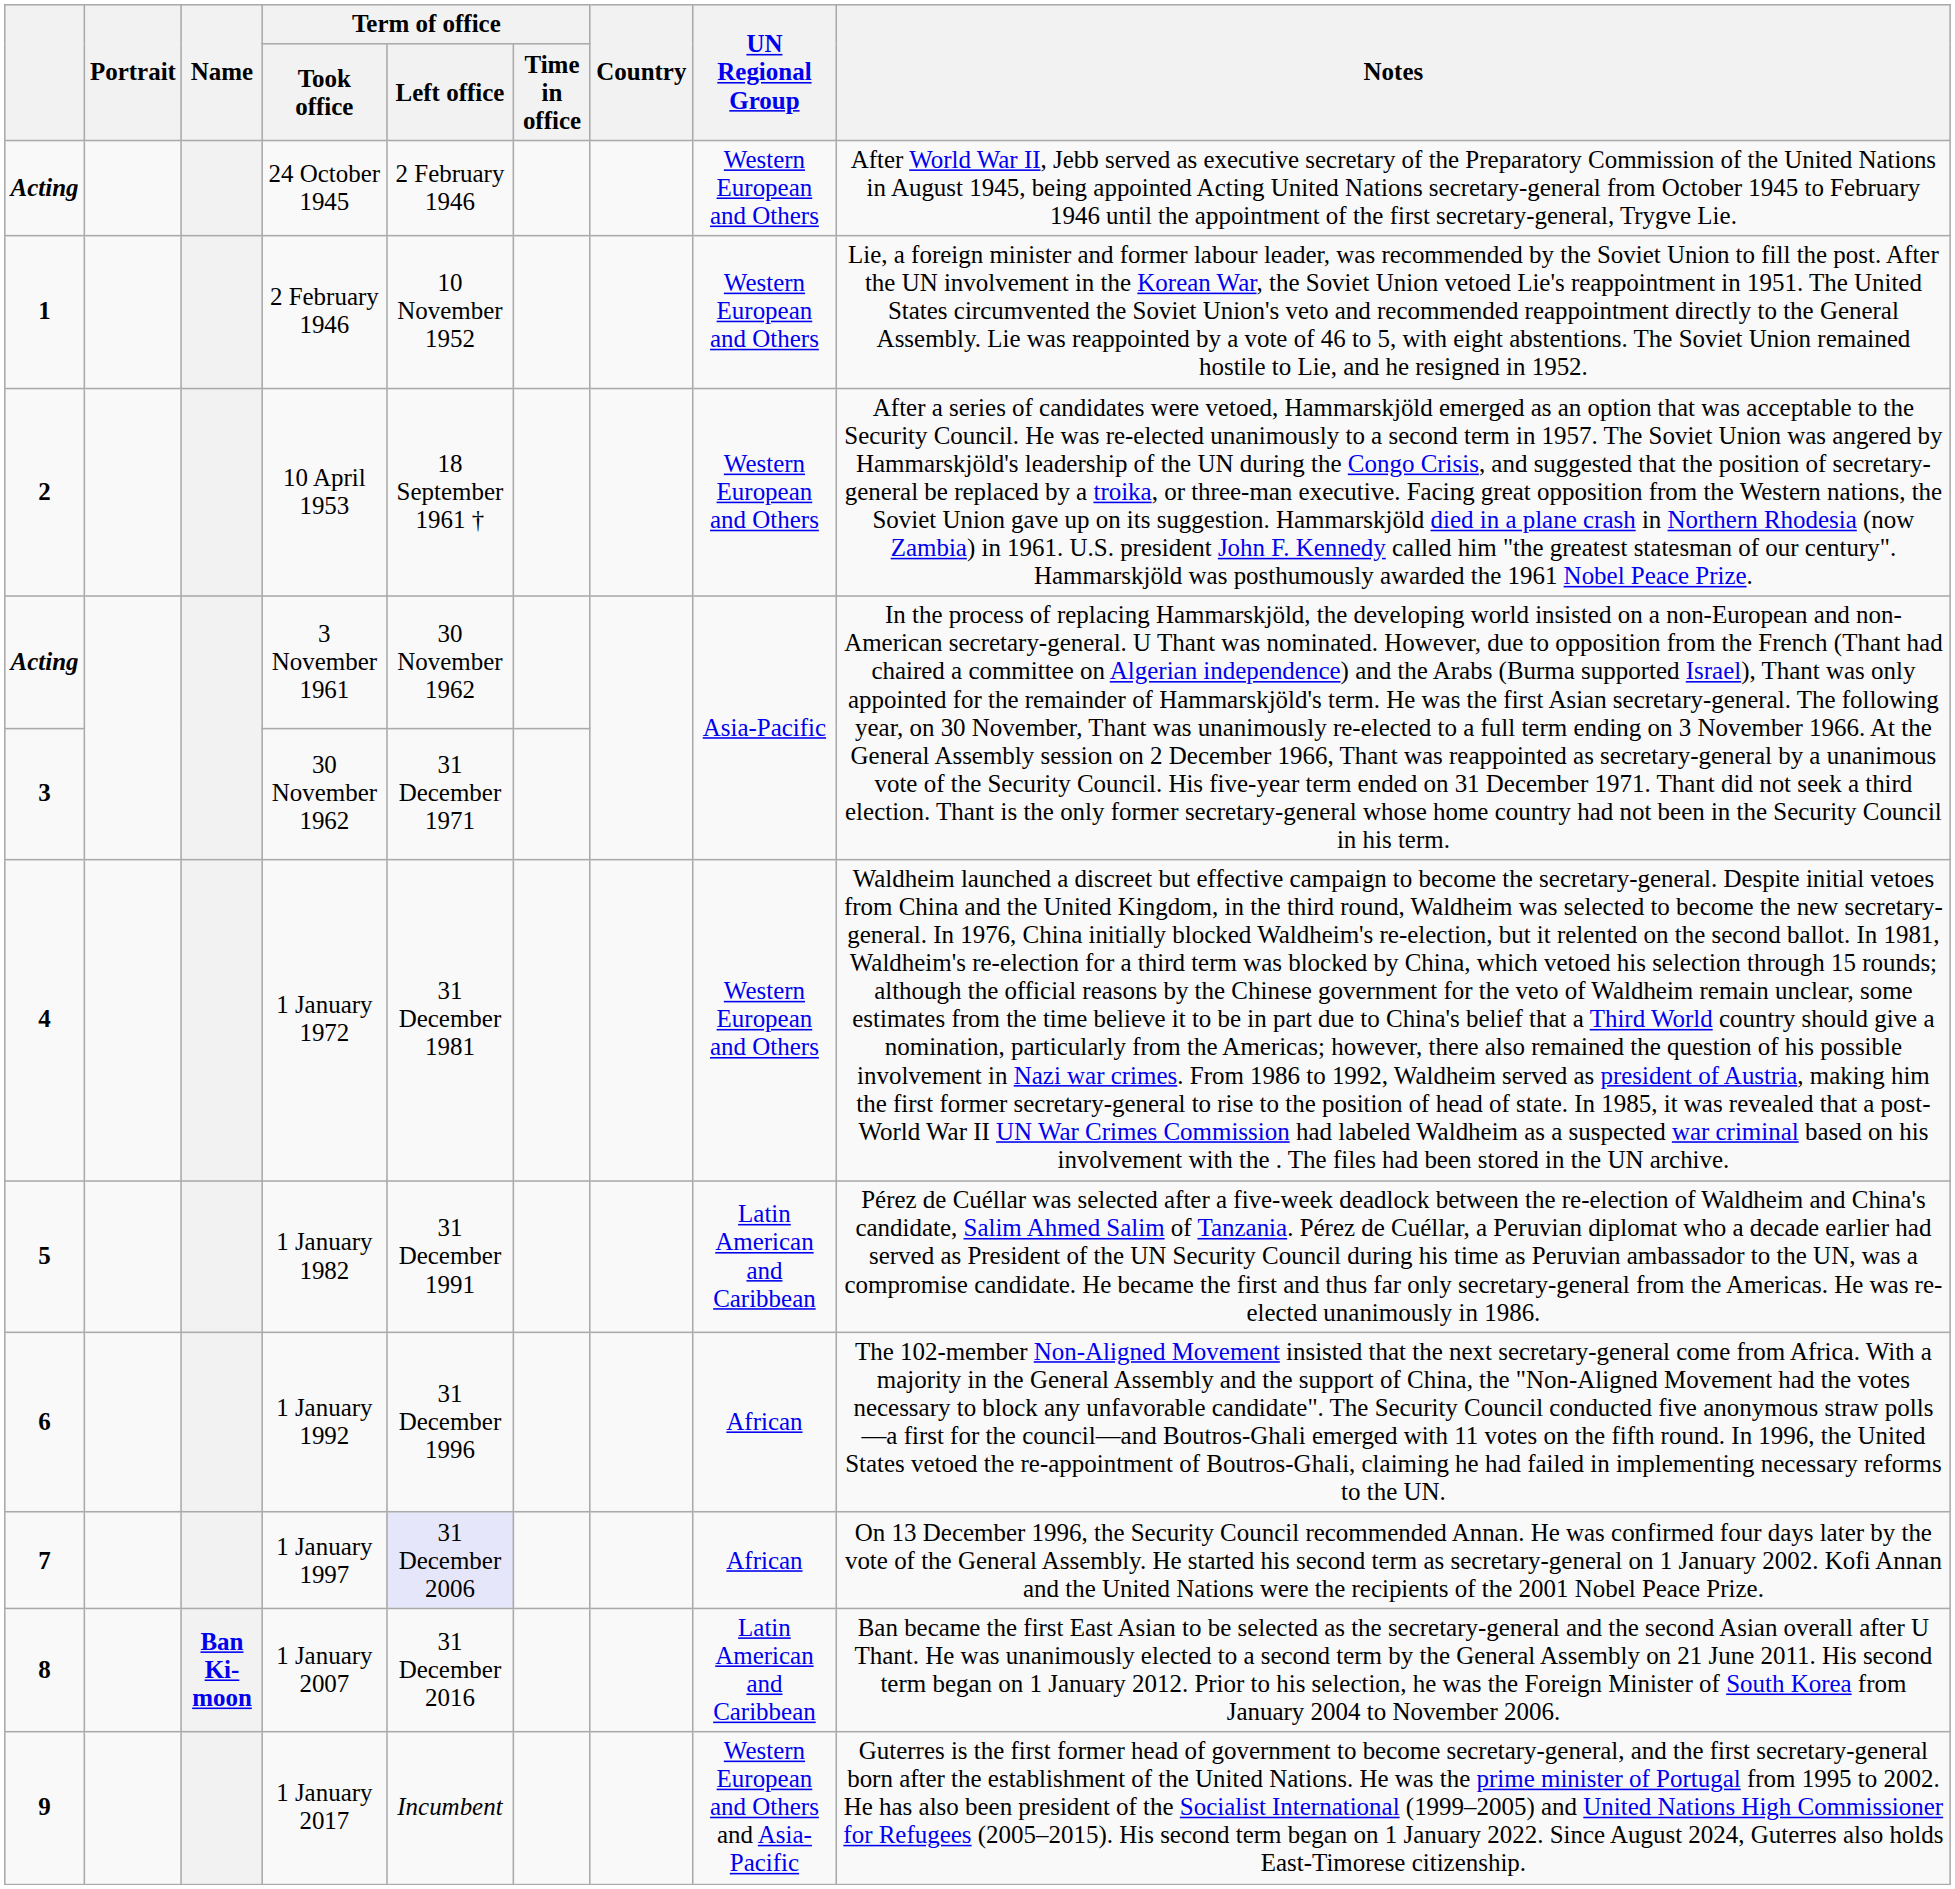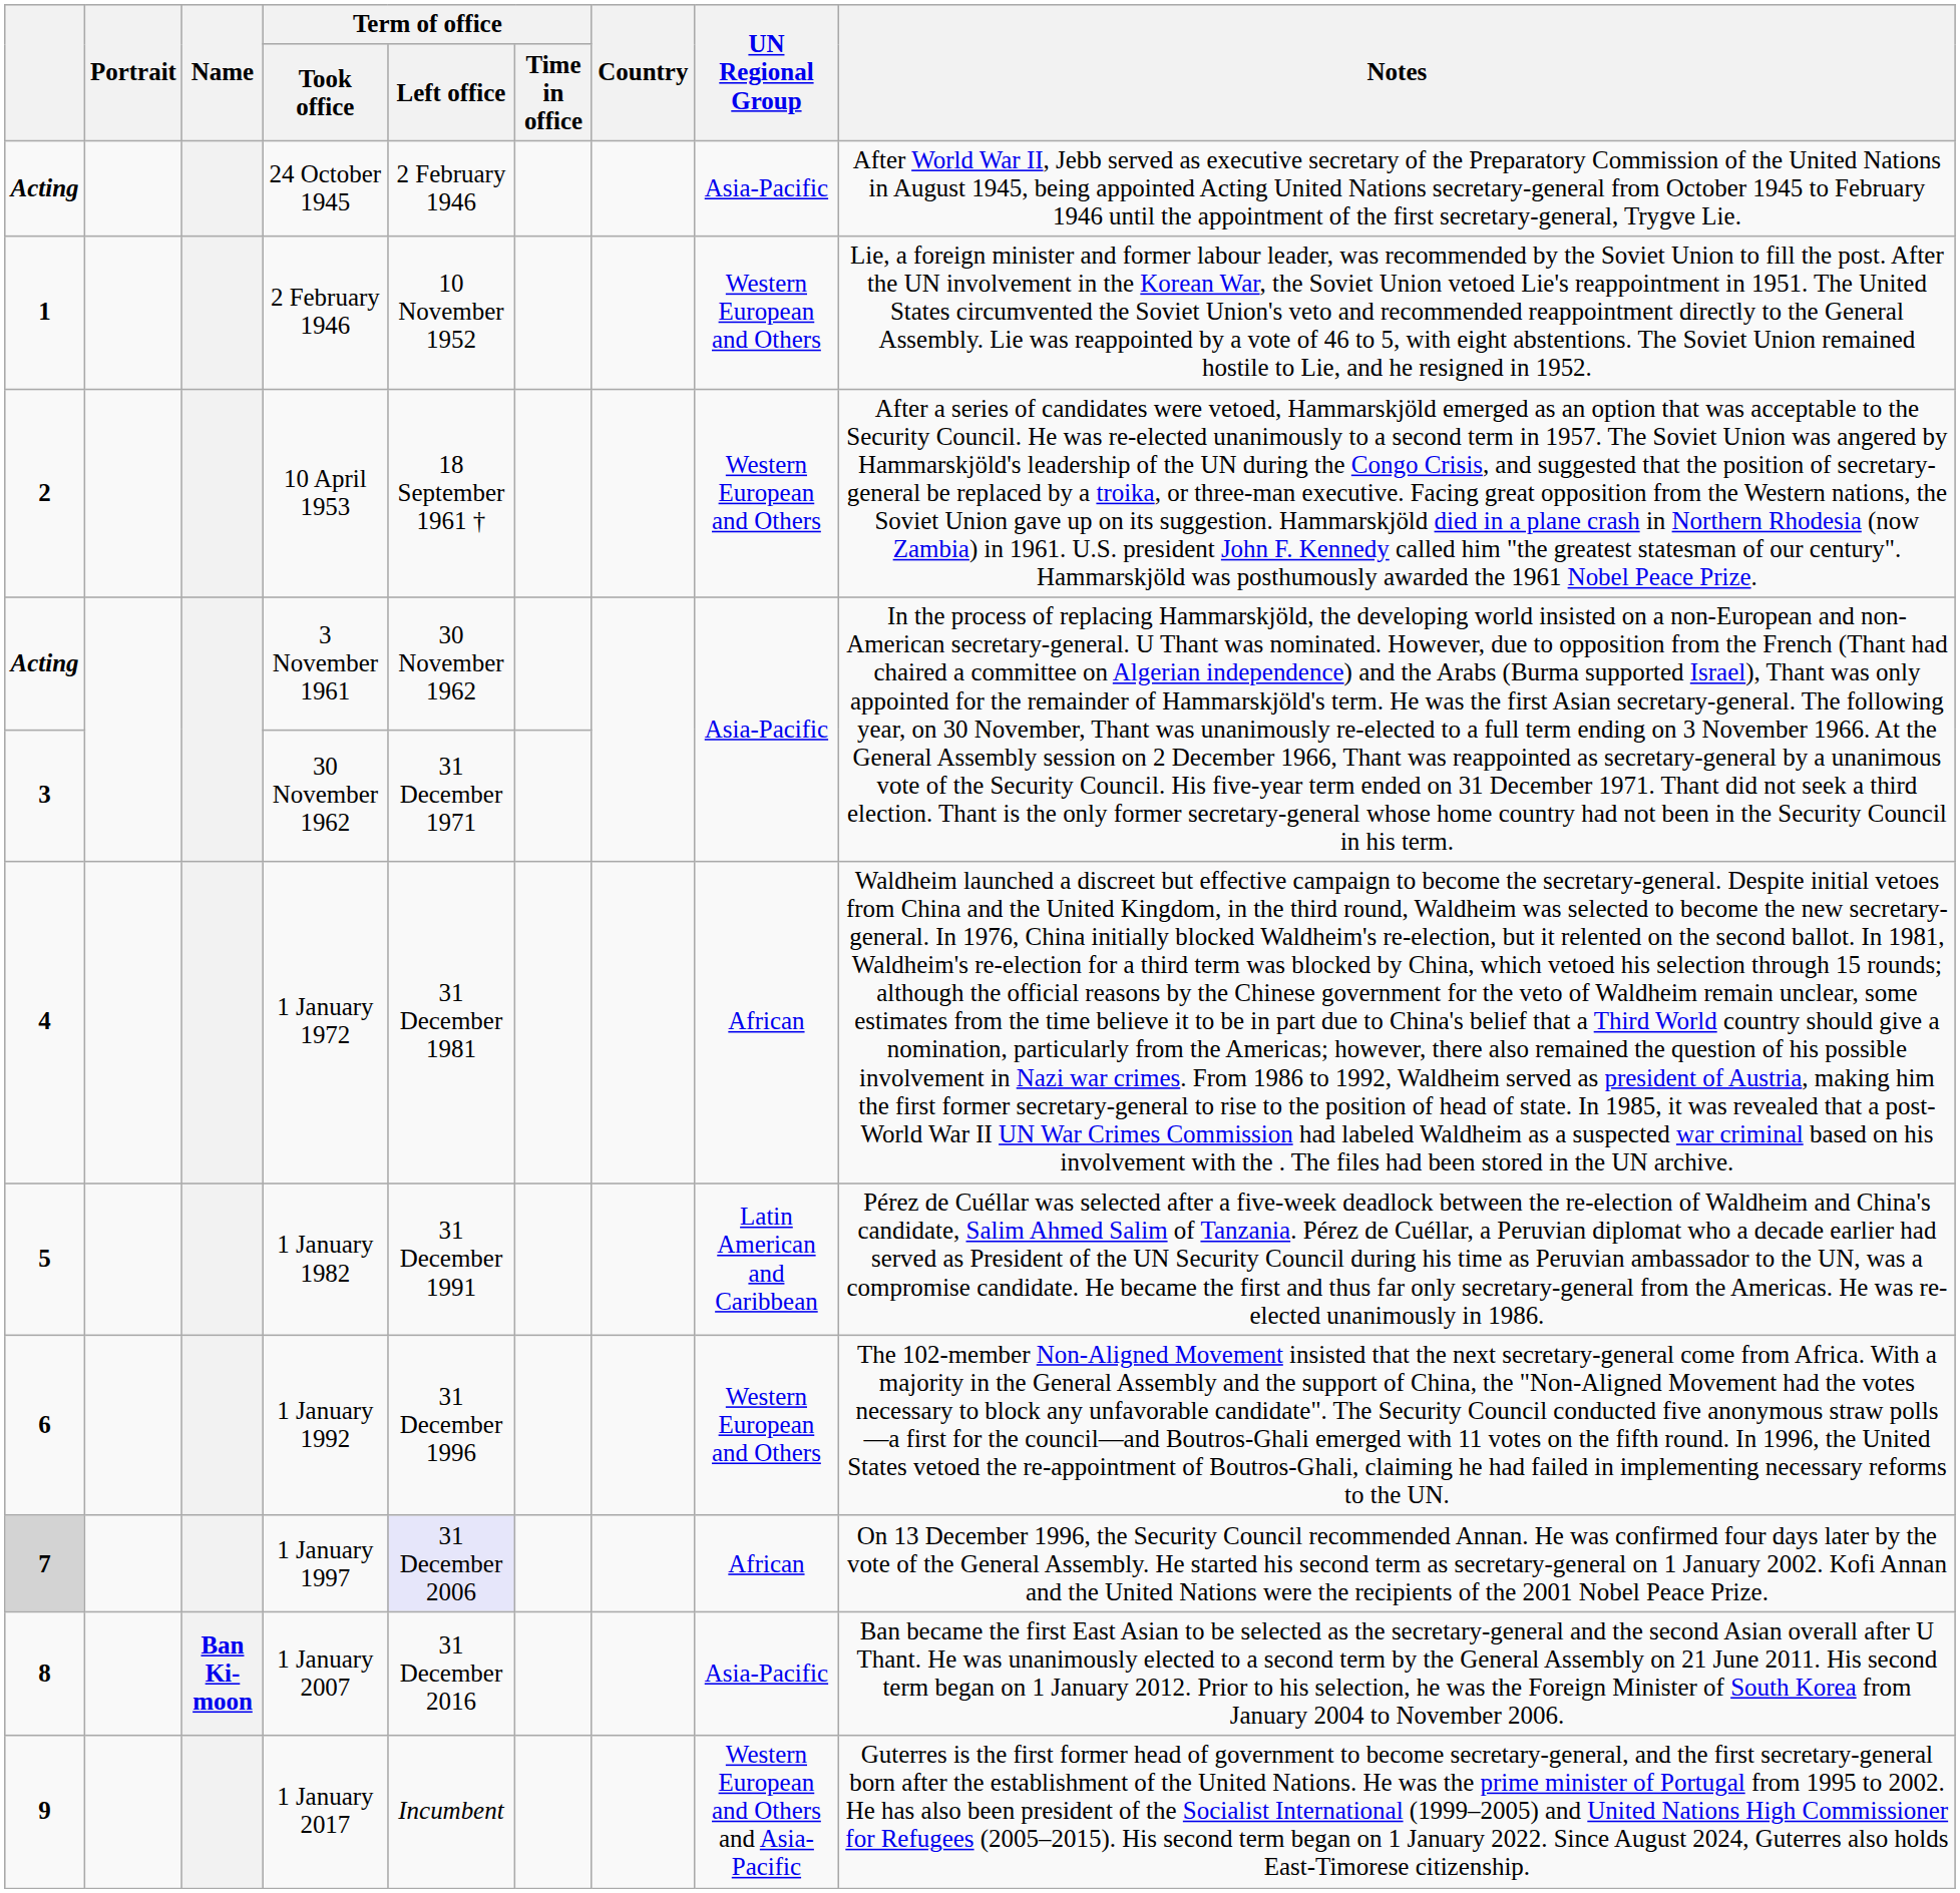 <table class="wikitable" style="text-align:center;">
 <tr>
 <th scope=col rowspan=2></th>
 <th scope=col rowspan=2>Portrait</th>
 <th scope=col rowspan=2>Name<br></th>
 <th scope=col colspan=3>Term of office</th>
 <th scope=col rowspan=2>Country</th>
 <th scope="col" rowspan=2><a href='#'>UN Regional Group</a></th>
 <th scope="col" rowspan=2>Notes</th>
 </tr>
 <tr>
 <th scope=col>Took office</th>
 <th scope=col>Left office</th>
 <th scope=col>Time in office</th>
 </tr>
 <tr>
 <td><strong><em>Acting</em></strong></td>
 <td></td>
 <th scope="row"><br></th>
 <td data-sort-type="date">24 October 1945</td>
 <td data-sort-type="date">2 February 1946</td>
 <td></td>
 <td></td>
-<td><a href='#'>Western European and Others</a></td>
+<td><a href='#'>Asia-Pacific</a></td>
 <td>After <a href='#'>World War&nbsp;II</a>, Jebb served as executive secretary of the Preparatory Commission of the United Nations in August 1945, being appointed Acting United Nations secretary-general from October 1945 to February 1946 until the appointment of the first secretary-general, Trygve Lie.</td>
 </tr>
 <tr>
 <td><strong>1</strong></td>
 <td></td>
 <th scope="row"><br></th>
 <td data-sort-type="date">2 February 1946</td>
 <td data-sort-type="date">10 November 1952</td>
 <td></td>
 <td></td>
 <td><a href='#'>Western European and Others</a></td>
 <td>Lie, a foreign minister and former labour leader, was recommended by the Soviet Union to fill the post. After the UN involvement in the <a href='#'>Korean War</a>, the Soviet Union vetoed Lie's reappointment in 1951. The United States circumvented the Soviet Union's veto and recommended reappointment directly to the General Assembly. Lie was reappointed by a vote of 46 to 5, with eight abstentions. The Soviet Union remained hostile to Lie, and he resigned in 1952.</td>
 </tr>
 <tr>
 <td><strong>2</strong></td>
 <td></td>
 <th scope="row"><br></th>
 <td data-sort-type="date">10 April 1953</td>
 <td data-sort-type="date">18 September 1961 †</td>
 <td></td>
 <td></td>
 <td><a href='#'>Western European and Others</a></td>
 <td>After a series of candidates were vetoed, Hammarskjöld emerged as an option that was acceptable to the Security Council. He was re-elected unanimously to a second term in 1957. The Soviet Union was angered by Hammarskjöld's leadership of the UN during the <a href='#'>Congo Crisis</a>, and suggested that the position of secretary-general be replaced by a <a href='#'>troika</a>, or three-man executive. Facing great opposition from the Western nations, the Soviet Union gave up on its suggestion. Hammarskjöld <a href='#'>died in a plane crash</a> in <a href='#'>Northern Rhodesia</a> (now <a href='#'>Zambia</a>) in 1961. U.S. president <a href='#'>John F. Kennedy</a> called him "the greatest statesman of our century". Hammarskjöld was posthumously awarded the 1961 <a href='#'>Nobel Peace Prize</a>.</td>
 </tr>
 <tr>
 <td><strong><em>Acting</em></strong></td>
 <td rowspan="2"></td>
 <th scope="row" rowspan="2"><br></th>
 <td data-sort-type="date">3 November 1961</td>
 <td data-sort-type="date">30 November 1962</td>
 <td></td>
 <td rowspan="2"></td>
 <td rowspan="2"><a href='#'>Asia-Pacific</a><br></td>
 <td rowspan="2">In the process of replacing Hammarskjöld, the developing world insisted on a non-European and non-American secretary-general. U Thant was nominated. However, due to opposition from the French (Thant had chaired a committee on <a href='#'>Algerian independence</a>) and the Arabs (Burma supported <a href='#'>Israel</a>), Thant was only appointed for the remainder of Hammarskjöld's term. He was the first Asian secretary-general. The following year, on 30 November, Thant was unanimously re-elected to a full term ending on 3 November 1966. At the General Assembly session on 2 December 1966, Thant was reappointed as secretary-general by a unanimous vote of the Security Council. His five-year term ended on 31 December 1971. Thant did not seek a third election. Thant is the only former secretary-general whose home country had not been in the Security Council in his term.</td>
 </tr>
 <tr>
 <td><strong>3</strong></td>
 <td data-sort-type="date">30 November 1962</td>
 <td data-sort-type="date">31 December 1971</td>
 <td></td>
 </tr>
 <tr>
 <td><strong>4</strong></td>
 <td></td>
 <th scope="row"><br></th>
 <td data-sort-type="date">1 January 1972</td>
 <td data-sort-type="date">31 December 1981</td>
 <td></td>
 <td></td>
-<td><a href='#'>Western European and Others</a></td>
+<td><a href='#'>African</a></td>
 <td>Waldheim launched a discreet but effective campaign to become the secretary-general. Despite initial vetoes from China and the United Kingdom, in the third round, Waldheim was selected to become the new secretary-general. In 1976, China initially blocked Waldheim's re-election, but it relented on the second ballot. In 1981, Waldheim's re-election for a third term was blocked by China, which vetoed his selection through 15 rounds; although the official reasons by the Chinese government for the veto of Waldheim remain unclear, some estimates from the time believe it to be in part due to China's belief that a <a href='#'>Third World</a> country should give a nomination, particularly from the Americas; however, there also remained the question of his possible involvement in <a href='#'>Nazi war crimes</a>. From 1986 to 1992, Waldheim served as <a href='#'>president of Austria</a>, making him the first former secretary-general to rise to the position of head of state. In 1985, it was revealed that a post-World War II <a href='#'>UN War Crimes Commission</a> had labeled Waldheim as a suspected <a href='#'>war criminal</a> based on his involvement with the . The files had been stored in the UN archive.</td>
 </tr>
 <tr>
 <td><strong>5</strong></td>
 <td></td>
 <th scope="row"><br></th>
 <td data-sort-type="date">1 January 1982</td>
 <td data-sort-type="date">31 December 1991</td>
 <td></td>
 <td></td>
 <td><a href='#'>Latin American and Caribbean</a></td>
 <td>Pérez de Cuéllar was selected after a five-week deadlock between the re-election of Waldheim and China's candidate, <a href='#'>Salim Ahmed Salim</a> of <a href='#'>Tanzania</a>. Pérez de Cuéllar, a Peruvian diplomat who a decade earlier had served as President of the UN Security Council during his time as Peruvian ambassador to the UN, was a compromise candidate. He became the first and thus far only secretary-general from the Americas. He was re-elected unanimously in 1986.</td>
 </tr>
 <tr>
 <td><strong>6</strong></td>
 <td></td>
 <th scope="row"><br></th>
 <td data-sort-type="date">1 January 1992</td>
 <td data-sort-type="date">31 December 1996</td>
 <td></td>
 <td></td>
-<td><a href='#'>African</a></td>
+<td><a href='#'>Western European and Others</a></td>
 <td>The 102-member <a href='#'>Non-Aligned Movement</a> insisted that the next secretary-general come from Africa. With a majority in the General Assembly and the support of China, the "Non-Aligned Movement had the votes necessary to block any unfavorable candidate". The Security Council conducted five anonymous straw polls—a first for the council—and Boutros-Ghali emerged with 11 votes on the fifth round. In 1996, the United States vetoed the re-appointment of Boutros-Ghali, claiming he had failed in implementing necessary reforms to the UN.</td>
 </tr>
 <tr>
-<td><strong>7</strong></td>
+<td style="background: lightgrey;"><strong>7</strong></td>
 <td></td>
 <th scope="row"><br></th>
 <td data-sort-type="date">1 January 1997</td>
 <td data-sort-type="date" style="background: lavender;">31 December 2006</td>
 <td></td>
 <td></td>
 <td><a href='#'>African</a></td>
 <td>On 13 December 1996, the Security Council recommended Annan. He was confirmed four days later by the vote of the General Assembly. He started his second term as secretary-general on 1 January 2002. Kofi Annan and the United Nations were the recipients of the 2001 Nobel Peace Prize.</td>
 </tr>
 <tr>
 <td><strong>8</strong></td>
 <td></td>
 <th scope="row"><a href='#'>Ban Ki-moon</a><br></th>
 <td data-sort-type="date">1 January 2007</td>
 <td data-sort-type="date">31 December 2016</td>
 <td></td>
 <td></td>
-<td><a href='#'>Latin American and Caribbean</a></td>
+<td><a href='#'>Asia-Pacific</a></td>
 <td>Ban became the first East Asian to be selected as the secretary-general and the second Asian overall after U Thant. He was unanimously elected to a second term by the General Assembly on 21 June 2011. His second term began on 1 January 2012. Prior to his selection, he was the Foreign Minister of <a href='#'>South Korea</a> from January 2004 to November 2006.</td>
 </tr>
 <tr>
 <td><strong>9</strong></td>
 <td></td>
 <th scope="row"><br></th>
 <td data-sort-type="date">1 January 2017</td>
 <td data-sort-type="date"><em>Incumbent</em></td>
 <td></td>
 <td></td>
 <td><a href='#'>Western European and Others</a> and <a href='#'>Asia-Pacific</a></td>
 <td>Guterres is the first former head of government to become secretary-general, and the first secretary-general born after the establishment of the United Nations. He was the <a href='#'>prime minister of Portugal</a> from 1995 to 2002. He has also been president of the <a href='#'>Socialist International</a> (1999–2005) and <a href='#'>United Nations High Commissioner for Refugees</a> (2005–2015). His second term began on 1 January 2022. Since August 2024,  Guterres also holds East-Timorese citizenship.</td>
 </tr>
 </table>
